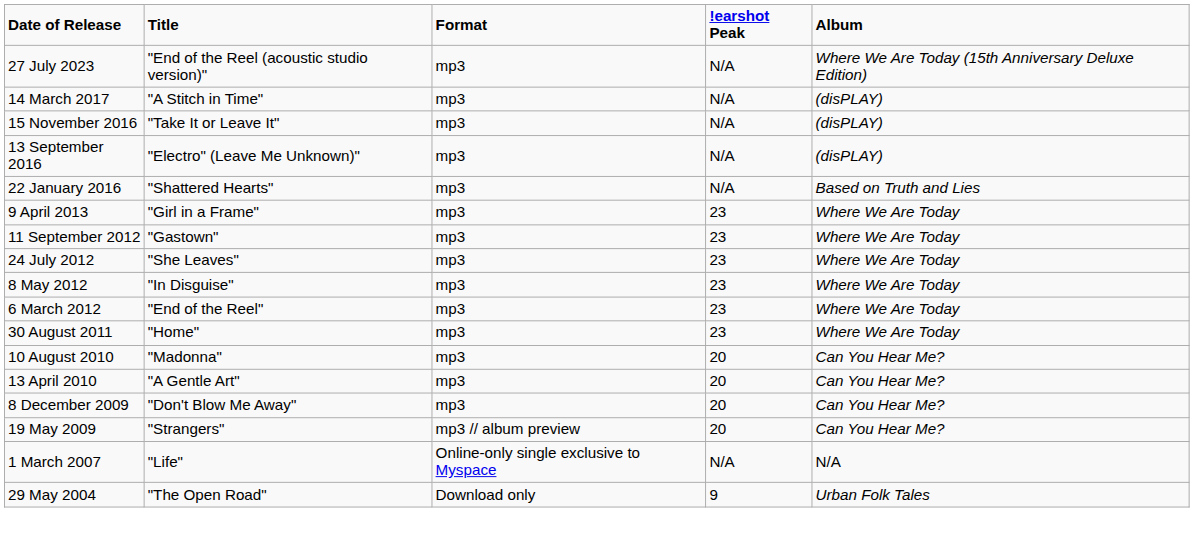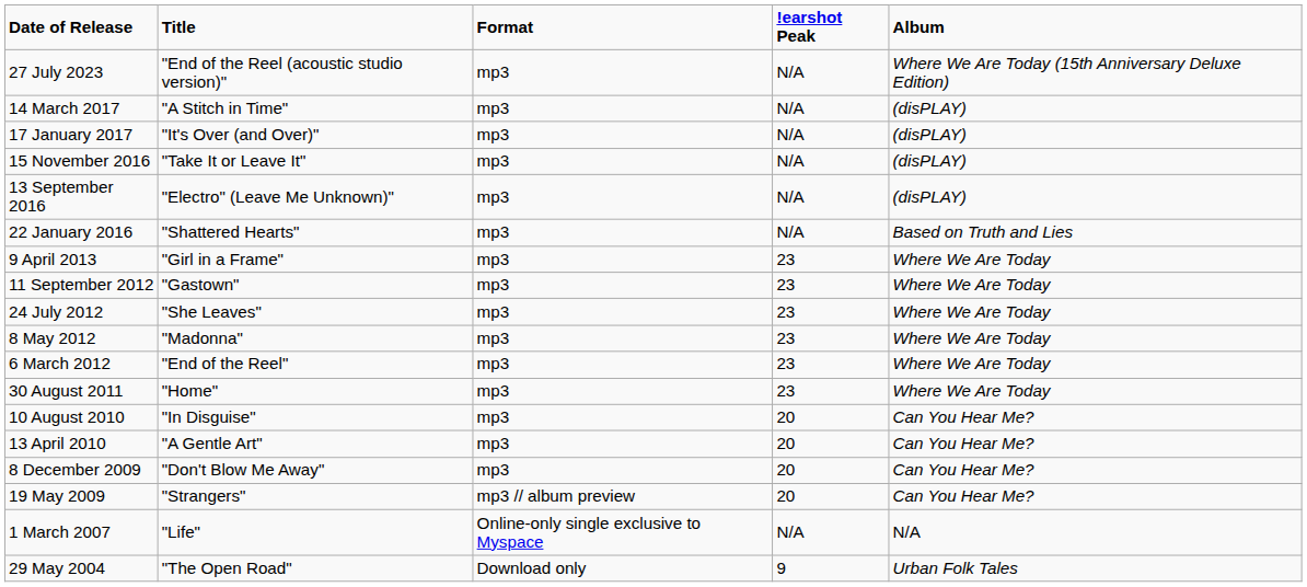 <table class="wikitable">
 <tr>
 <td><strong>Date of Release</strong></td>
 <td><strong>Title</strong></td>
 <td><strong>Format</strong></td>
 <td><strong><a href='#'>!earshot</a> Peak </strong></td>
 <td><strong>Album</strong></td>
 </tr>
 <tr>
 <td>27 July 2023</td>
 <td>"End of the Reel (acoustic studio version)"</td>
 <td>mp3</td>
 <td>N/A</td>
 <td><em>Where We Are Today (15th Anniversary Deluxe Edition)</em></td>
 </tr>
 <tr>
 <td>14 March 2017</td>
 <td>"A Stitch in Time"</td>
+<td>mp3</td>
+<td>N/A</td>
+<td><em>(disPLAY)</em></td>
+</tr>
+<tr>
+<td>17 January 2017</td>
+<td>"It's Over (and Over)"</td>
 <td>mp3</td>
 <td>N/A</td>
 <td><em>(disPLAY)</em></td>
 </tr>
 <tr>
 <td>15 November 2016</td>
 <td>"Take It or Leave It"</td>
 <td>mp3</td>
 <td>N/A</td>
 <td><em>(disPLAY)</em></td>
 </tr>
 <tr>
 <td>13 September 2016</td>
 <td>"Electro" (Leave Me Unknown)"</td>
 <td>mp3</td>
 <td>N/A</td>
 <td><em>(disPLAY)</em></td>
 </tr>
 <tr>
 <td>22 January 2016</td>
 <td>"Shattered Hearts"</td>
 <td>mp3</td>
 <td>N/A</td>
 <td><em>Based on Truth and Lies</em></td>
 </tr>
 <tr>
 <td>9 April 2013</td>
 <td>"Girl in a Frame"</td>
 <td>mp3</td>
 <td>23</td>
 <td><em>Where We Are Today</em></td>
 </tr>
 <tr>
 <td>11 September 2012</td>
 <td>"Gastown"</td>
 <td>mp3</td>
 <td>23</td>
 <td><em>Where We Are Today</em></td>
 </tr>
 <tr>
 <td>24 July 2012</td>
 <td>"She Leaves"</td>
 <td>mp3</td>
 <td>23</td>
 <td><em>Where We Are Today</em></td>
 </tr>
 <tr>
 <td>8 May 2012</td>
-<td>"In Disguise"</td>
+<td>"Madonna"</td>
 <td>mp3</td>
 <td>23</td>
 <td><em>Where We Are Today</em></td>
 </tr>
 <tr>
 <td>6 March 2012</td>
 <td>"End of the Reel"</td>
 <td>mp3</td>
 <td>23</td>
 <td><em>Where We Are Today</em></td>
 </tr>
 <tr>
 <td>30 August 2011</td>
 <td>"Home"</td>
 <td>mp3</td>
 <td>23</td>
 <td><em>Where We Are Today</em></td>
 </tr>
 <tr>
 <td>10 August 2010</td>
-<td>"Madonna"</td>
+<td>"In Disguise"</td>
 <td>mp3</td>
 <td>20</td>
 <td><em>Can You Hear Me?</em></td>
 </tr>
 <tr>
 <td>13 April 2010</td>
 <td>"A Gentle Art"</td>
 <td>mp3</td>
 <td>20</td>
 <td><em>Can You Hear Me?</em></td>
 </tr>
 <tr>
 <td>8 December 2009</td>
 <td>"Don't Blow Me Away"</td>
 <td>mp3</td>
 <td>20</td>
 <td><em>Can You Hear Me?</em></td>
 </tr>
 <tr>
 <td>19 May 2009</td>
 <td>"Strangers"</td>
 <td>mp3 // album preview</td>
 <td>20</td>
 <td><em>Can You Hear Me?</em></td>
 </tr>
 <tr>
 <td>1 March 2007</td>
 <td>"Life"</td>
 <td>Online-only single exclusive to <a href='#'>Myspace</a></td>
 <td>N/A</td>
 <td>N/A</td>
 </tr>
 <tr>
 <td>29 May 2004</td>
 <td>"The Open Road"</td>
 <td>Download only</td>
 <td>9</td>
 <td><em>Urban Folk Tales</em></td>
 </tr>
 </table>
